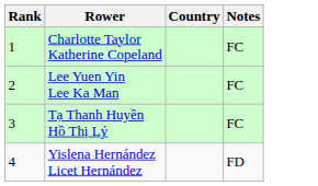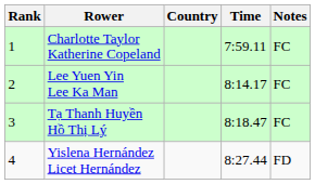 <table class="wikitable">
 <tr>
 <th>Rank</th>
 <th>Rower</th>
 <th>Country</th>
+<th>Time</th>
 <th>Notes</th>
 </tr>
 <tr bgcolor=ccffcc>
 <td>1</td>
 <td><a href='#'>Charlotte Taylor</a><br><a href='#'>Katherine Copeland</a></td>
 <td></td>
+<td>7:59.11</td>
 <td>FC</td>
 </tr>
 <tr bgcolor=ccffcc>
 <td>2</td>
 <td><a href='#'>Lee Yuen Yin</a><br><a href='#'>Lee Ka Man</a></td>
 <td></td>
+<td>8:14.17</td>
 <td>FC</td>
 </tr>
 <tr bgcolor=ccffcc>
 <td>3</td>
 <td><a href='#'>Tạ Thanh Huyền</a><br><a href='#'>Hồ Thị Lý</a></td>
 <td></td>
+<td>8:18.47</td>
 <td>FC</td>
 </tr>
 <tr>
 <td>4</td>
 <td><a href='#'>Yislena Hernández</a><br><a href='#'>Licet Hernández</a></td>
 <td></td>
+<td>8:27.44</td>
 <td>FD</td>
 </tr>
 </table>
